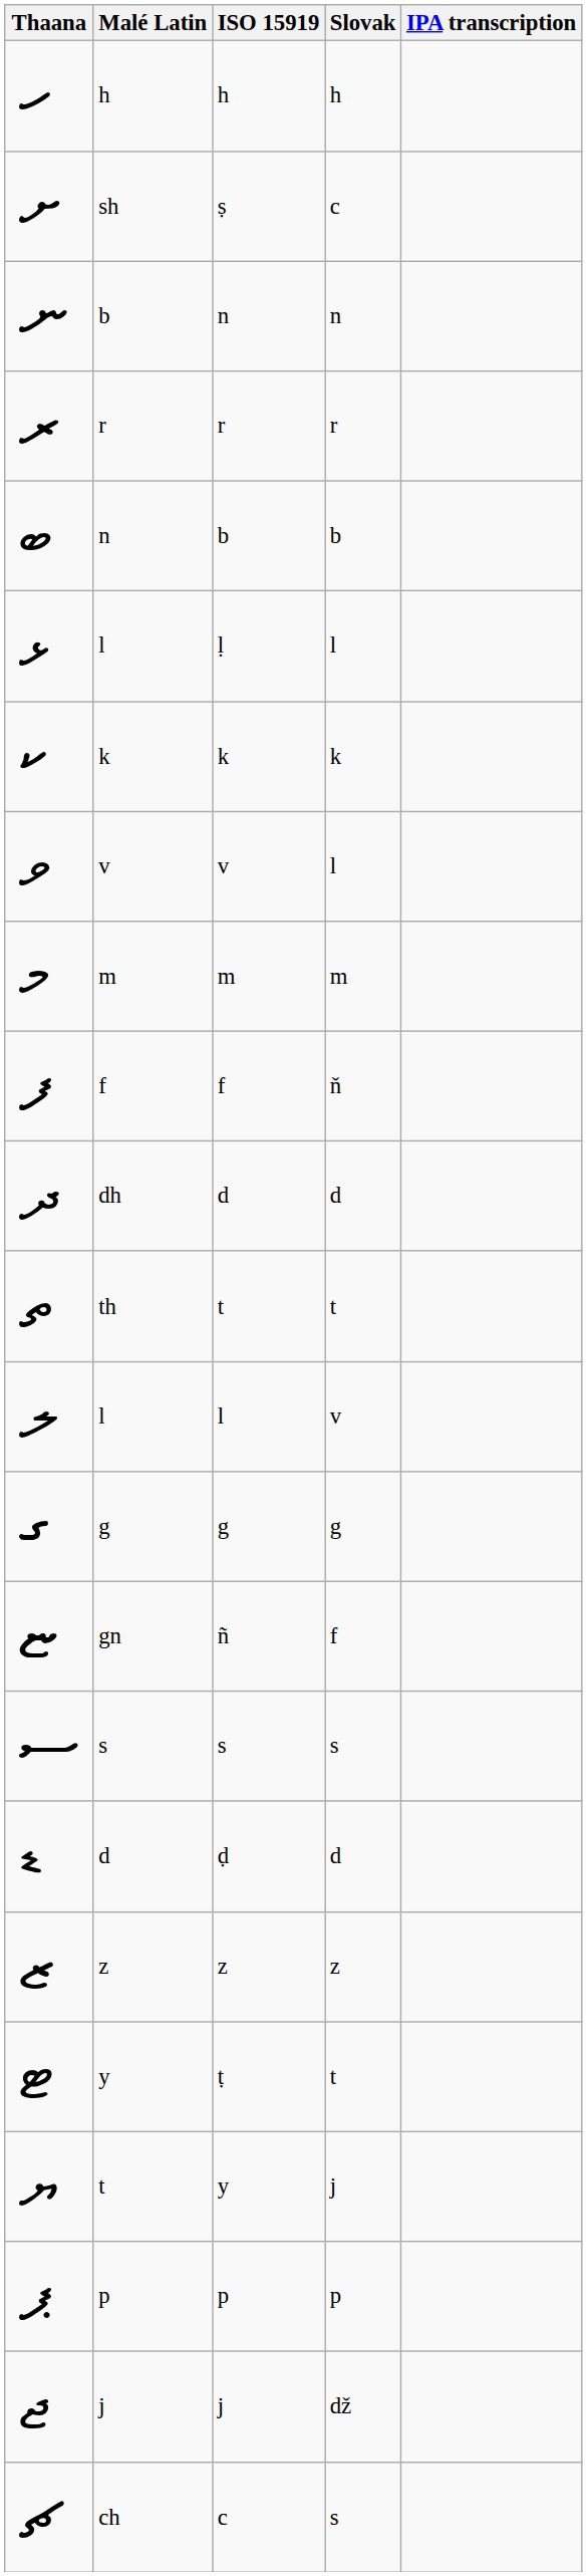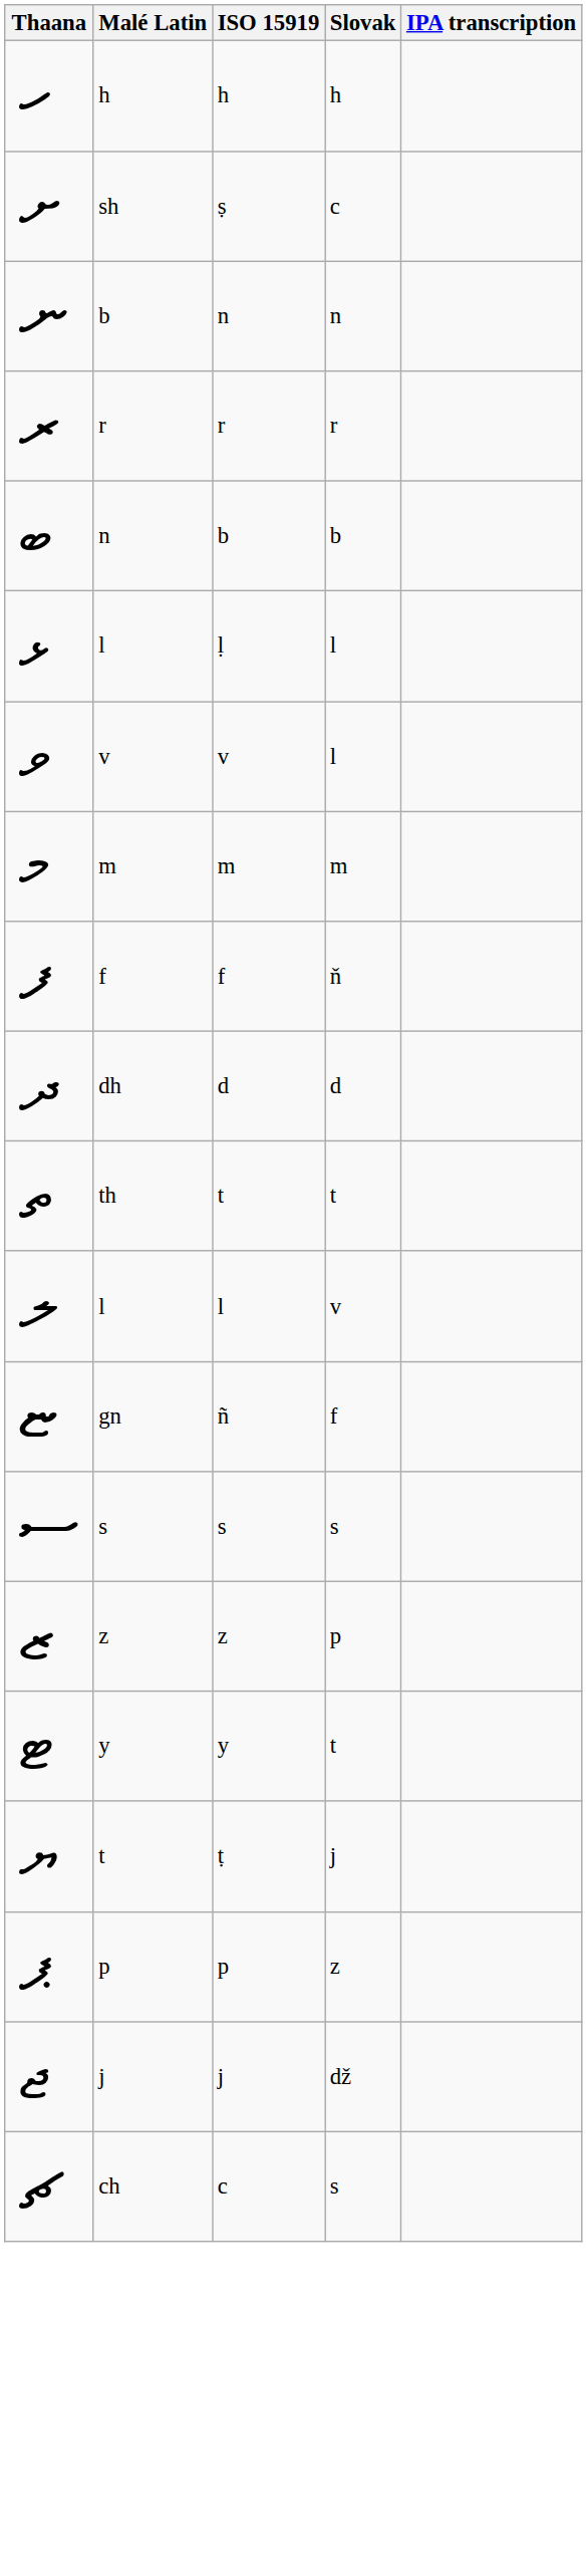 <table class="wikitable sortable">
 <tr>
 <th>Thaana</th>
 <th>Malé Latin</th>
 <th>ISO 15919</th>
 <th>Slovak</th>
 <th><a href='#'>IPA</a> transcription</th>
 </tr>
 <tr>
 <td style="font-size: 300%; line-height: normal; font-weight: normal;">ހ</td>
 <td>h</td>
 <td>h</td>
 <td>h</td>
 <td></td>
 </tr>
 <tr>
 <td style="font-size: 300%; line-height: normal; font-weight: normal;">ށ</td>
 <td>sh</td>
 <td>ṣ</td>
 <td>c</td>
 <td></td>
 </tr>
 <tr>
 <td style="font-size: 300%; line-height: normal; font-weight: normal;">ނ</td>
 <td>b</td>
 <td>n</td>
 <td>n</td>
 <td></td>
 </tr>
 <tr>
 <td style="font-size: 300%; line-height: normal; font-weight: normal;">ރ</td>
 <td>r</td>
 <td>r</td>
 <td>r</td>
 <td></td>
 </tr>
 <tr>
 <td style="font-size: 300%; line-height: normal; font-weight: normal;">ބ</td>
 <td>n</td>
 <td>b</td>
 <td>b</td>
 <td></td>
 </tr>
 <tr>
 <td style="font-size: 300%; line-height: normal; font-weight: normal;">ޅ</td>
 <td>l</td>
 <td>ḷ</td>
 <td>l</td>
 <td></td>
 </tr>
 <tr>
-<td style="font-size: 300%; line-height: normal; font-weight: normal;">ކ</td>
-<td>k</td>
-<td>k</td>
-<td>k</td>
-<td></td>
-</tr>
-<tr>
 <td style="font-size: 300%; line-height: normal; font-weight: normal;">ވ</td>
 <td>v</td>
 <td>v</td>
 <td>l</td>
 <td></td>
 </tr>
 <tr>
 <td style="font-size: 300%; line-height: normal; font-weight: normal;">މ</td>
 <td>m</td>
 <td>m</td>
 <td>m</td>
 <td></td>
 </tr>
 <tr>
 <td style="font-size: 300%; line-height: normal; font-weight: normal;">ފ</td>
 <td>f</td>
 <td>f</td>
 <td>ň</td>
 <td></td>
 </tr>
 <tr>
 <td style="font-size: 300%; line-height: normal; font-weight: normal;">ދ</td>
 <td>dh</td>
 <td>d</td>
 <td>d</td>
 <td></td>
 </tr>
 <tr>
 <td style="font-size: 300%; line-height: normal; font-weight: normal;">ތ</td>
 <td>th</td>
 <td>t</td>
 <td>t</td>
 <td></td>
 </tr>
 <tr>
 <td style="font-size: 300%; line-height: normal; font-weight: normal;">ލ</td>
 <td>l</td>
 <td>l</td>
 <td>v</td>
 <td></td>
 </tr>
 <tr>
-<td style="font-size: 300%; line-height: normal; font-weight: normal;">ގ</td>
-<td>g</td>
-<td>g</td>
-<td>g</td>
-<td></td>
-</tr>
-<tr>
 <td style="font-size: 300%; line-height: normal; font-weight: normal;">ޏ</td>
 <td>gn</td>
 <td>ñ</td>
 <td>f</td>
 <td></td>
 </tr>
 <tr>
 <td style="font-size: 300%; line-height: normal; font-weight: normal;">ސ</td>
 <td>s</td>
 <td>s</td>
 <td>s</td>
 <td></td>
 </tr>
 <tr>
-<td style="font-size: 300%; line-height: normal; font-weight: normal;">ޑ</td>
-<td>d</td>
-<td>ḍ</td>
-<td>d</td>
-<td></td>
-</tr>
-<tr>
 <td style="font-size: 300%; line-height: normal; font-weight: normal;">ޒ</td>
 <td>z</td>
 <td>z</td>
-<td>z</td>
+<td>p</td>
 <td></td>
 </tr>
 <tr>
 <td style="font-size: 300%; line-height: normal; font-weight: normal;">ޓ</td>
 <td>y</td>
-<td>ṭ</td>
+<td>y</td>
 <td>t</td>
 <td></td>
 </tr>
 <tr>
 <td style="font-size: 300%; line-height: normal; font-weight: normal;">ޔ</td>
 <td>t</td>
-<td>y</td>
+<td>ṭ</td>
 <td>j</td>
 <td></td>
 </tr>
 <tr>
 <td style="font-size: 300%; line-height: normal; font-weight: normal;">ޕ</td>
 <td>p</td>
 <td>p</td>
-<td>p</td>
+<td>z</td>
 <td></td>
 </tr>
 <tr>
 <td style="font-size: 300%; line-height: normal; font-weight: normal;">ޖ</td>
 <td>j</td>
 <td>j</td>
 <td>dž</td>
 <td></td>
 </tr>
 <tr>
 <td style="font-size: 300%; line-height: normal; font-weight: normal;">ޗ</td>
 <td>ch</td>
 <td>c</td>
 <td>s</td>
 <td></td>
 </tr>
 </table>
